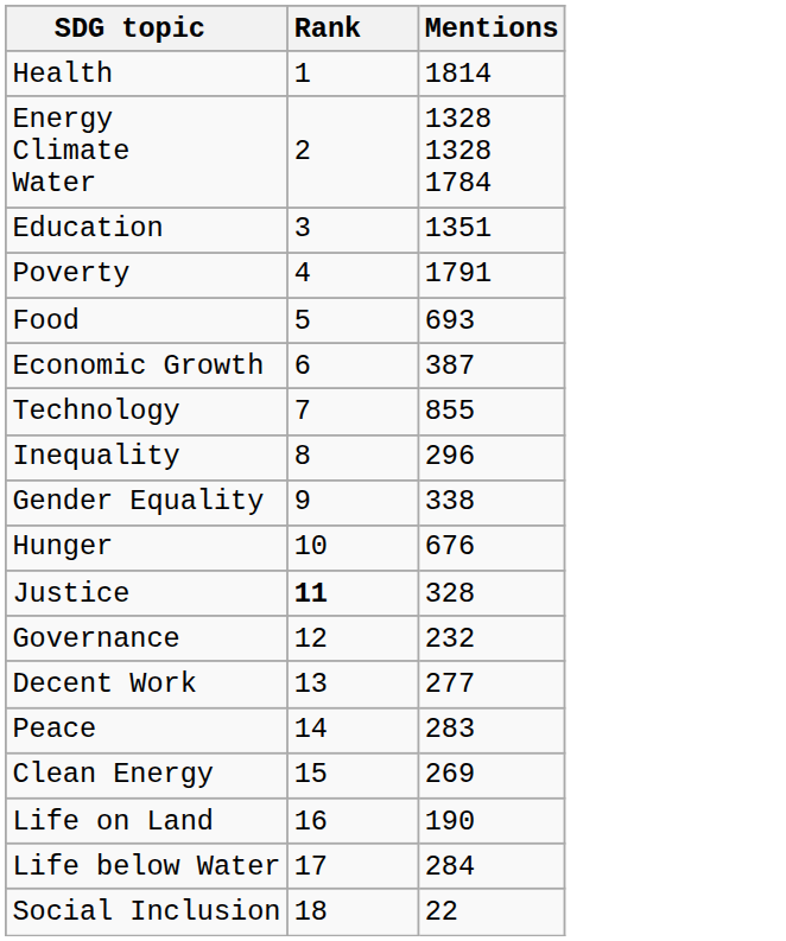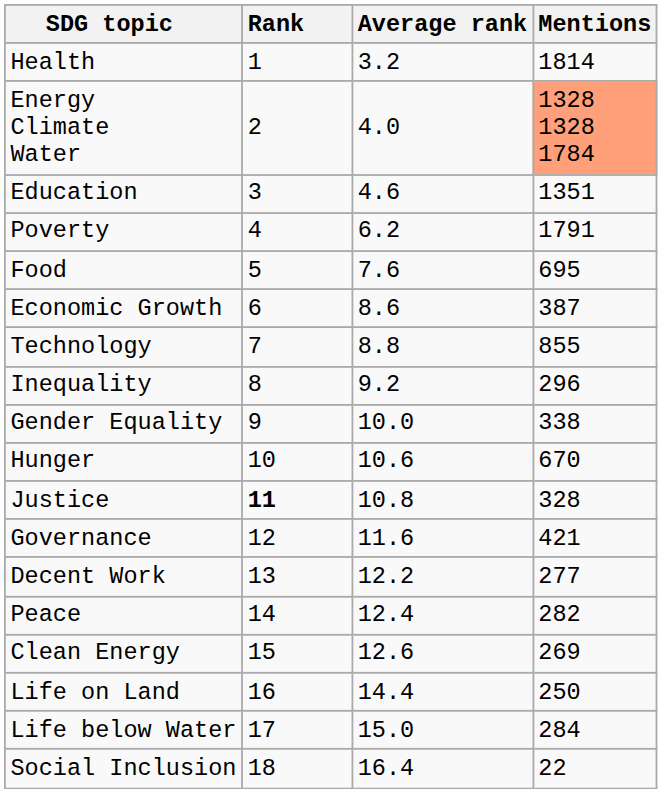 <table class="wikitable sortable">
 <tr>
 <th>SDG topic  </th>
 <th>Rank   </th>
+<th>Average rank</th>
 <th>Mentions</th>
 </tr>
 <tr>
 <td>Health</td>
 <td>1</td>
+<td>3.2</td>
 <td>1814</td>
 </tr>
 <tr>
 <td>Energy<br>Climate <br>Water</td>
 <td>2</td>
-<td>1328<br>1328<br>1784</td>
+<td>4.0</td>
+<td style="background: lightsalmon;">1328<br>1328<br>1784</td>
 </tr>
 <tr>
 <td>Education</td>
 <td>3</td>
+<td>4.6</td>
 <td>1351</td>
 </tr>
 <tr>
 <td>Poverty</td>
 <td>4</td>
+<td>6.2</td>
 <td>1791</td>
 </tr>
 <tr>
 <td>Food</td>
 <td>5</td>
-<td>693</td>
+<td>7.6</td>
+<td>695</td>
 </tr>
 <tr>
 <td>Economic Growth</td>
 <td>6</td>
+<td>8.6</td>
 <td>387</td>
 </tr>
 <tr>
 <td>Technology</td>
 <td>7</td>
+<td>8.8</td>
 <td>855</td>
 </tr>
 <tr>
 <td>Inequality</td>
 <td>8</td>
+<td>9.2</td>
 <td>296</td>
 </tr>
 <tr>
 <td>Gender Equality</td>
 <td>9</td>
+<td>10.0</td>
 <td>338</td>
 </tr>
 <tr>
 <td>Hunger</td>
 <td>10</td>
-<td>676</td>
+<td>10.6</td>
+<td>670</td>
 </tr>
 <tr>
 <td>Justice</td>
 <td><strong>11</strong></td>
+<td>10.8</td>
 <td>328</td>
 </tr>
 <tr>
 <td>Governance</td>
 <td>12</td>
-<td>232</td>
+<td>11.6</td>
+<td>421</td>
 </tr>
 <tr>
 <td>Decent Work</td>
 <td>13</td>
+<td>12.2</td>
 <td>277</td>
 </tr>
 <tr>
 <td>Peace</td>
 <td>14</td>
-<td>283</td>
+<td>12.4</td>
+<td>282</td>
 </tr>
 <tr>
 <td>Clean Energy</td>
 <td>15</td>
+<td>12.6</td>
 <td>269</td>
 </tr>
 <tr>
 <td>Life on Land</td>
 <td>16</td>
-<td>190</td>
+<td>14.4</td>
+<td>250</td>
 </tr>
 <tr>
 <td>Life below Water</td>
 <td>17</td>
+<td>15.0</td>
 <td>284</td>
 </tr>
 <tr>
 <td>Social Inclusion</td>
 <td>18</td>
+<td>16.4</td>
 <td>22</td>
 </tr>
 </table>
